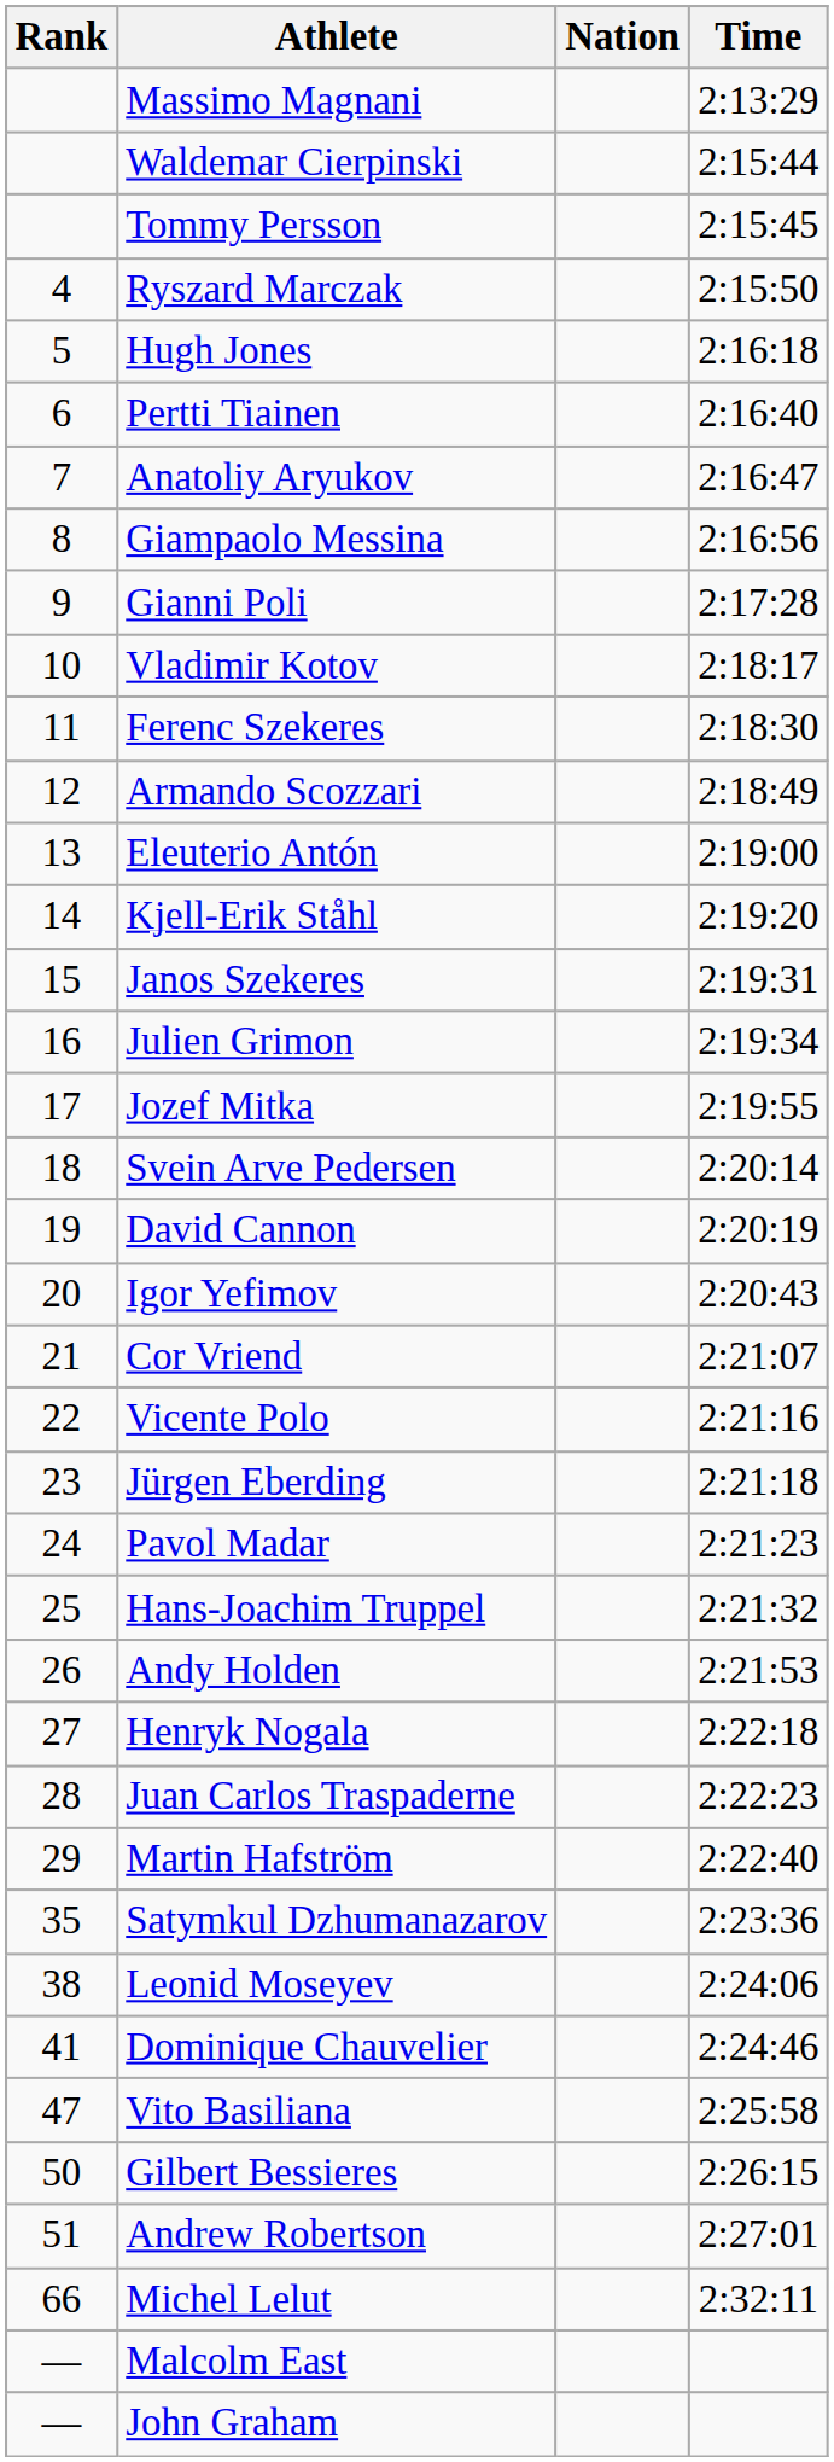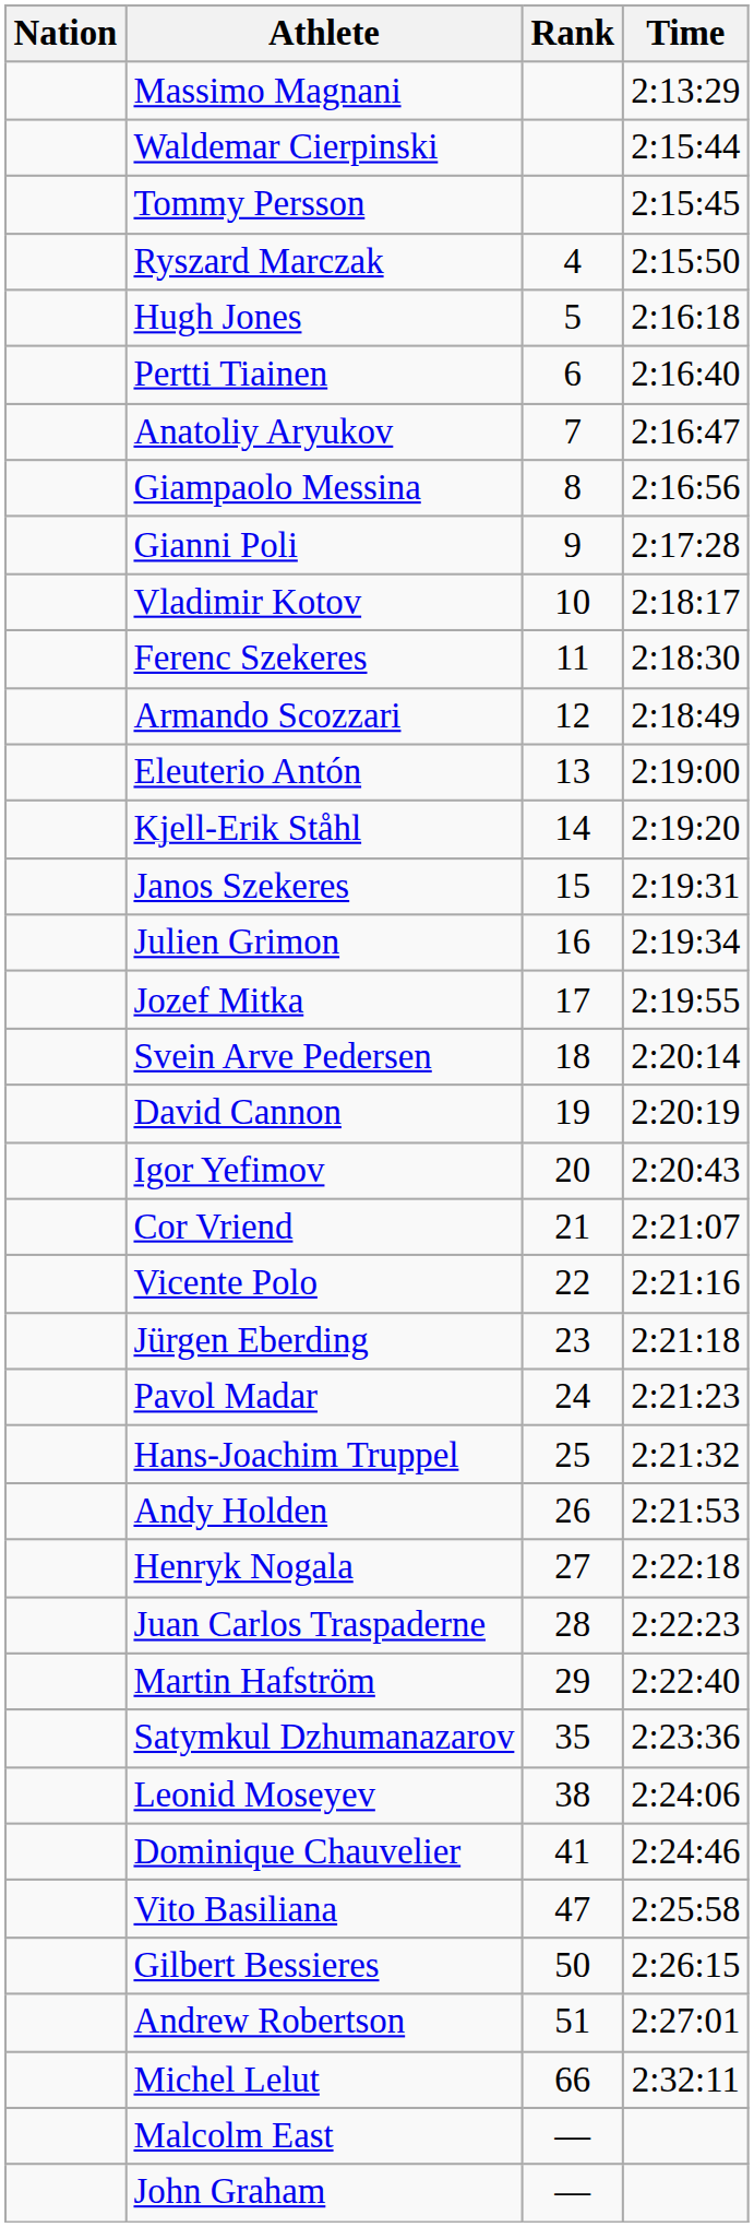 <table class="wikitable sortable" style="text-align:center;">
 <tr>
+<th>Nation</th>
+<th>Athlete</th>
 <th>Rank</th>
-<th>Athlete</th>
-<th>Nation</th>
 <th>Time</th>
 </tr>
 <tr>
+<td align=left></td>
+<td align=left><a href='#'>Massimo Magnani</a></td>
 <td></td>
-<td align=left><a href='#'>Massimo Magnani</a></td>
-<td align=left></td>
 <td>2:13:29</td>
 </tr>
 <tr>
+<td align=left></td>
+<td align=left><a href='#'>Waldemar Cierpinski</a></td>
 <td></td>
-<td align=left><a href='#'>Waldemar Cierpinski</a></td>
-<td align=left></td>
 <td>2:15:44</td>
 </tr>
 <tr>
+<td align=left></td>
+<td align=left><a href='#'>Tommy Persson</a></td>
 <td></td>
-<td align=left><a href='#'>Tommy Persson</a></td>
-<td align=left></td>
 <td>2:15:45</td>
 </tr>
 <tr>
+<td align=left></td>
+<td align=left><a href='#'>Ryszard Marczak</a></td>
 <td>4</td>
-<td align=left><a href='#'>Ryszard Marczak</a></td>
-<td align=left></td>
 <td>2:15:50</td>
 </tr>
 <tr>
+<td align=left></td>
+<td align=left><a href='#'>Hugh Jones</a></td>
 <td>5</td>
-<td align=left><a href='#'>Hugh Jones</a></td>
-<td align=left></td>
 <td>2:16:18</td>
 </tr>
 <tr>
+<td align=left></td>
+<td align=left><a href='#'>Pertti Tiainen</a></td>
 <td>6</td>
-<td align=left><a href='#'>Pertti Tiainen</a></td>
-<td align=left></td>
 <td>2:16:40</td>
 </tr>
 <tr>
+<td align=left></td>
+<td align=left><a href='#'>Anatoliy Aryukov</a></td>
 <td>7</td>
-<td align=left><a href='#'>Anatoliy Aryukov</a></td>
-<td align=left></td>
 <td>2:16:47</td>
 </tr>
 <tr>
+<td align=left></td>
+<td align=left><a href='#'>Giampaolo Messina</a></td>
 <td>8</td>
-<td align=left><a href='#'>Giampaolo Messina</a></td>
-<td align=left></td>
 <td>2:16:56</td>
 </tr>
 <tr>
+<td align=left></td>
+<td align=left><a href='#'>Gianni Poli</a></td>
 <td>9</td>
-<td align=left><a href='#'>Gianni Poli</a></td>
-<td align=left></td>
 <td>2:17:28</td>
 </tr>
 <tr>
+<td align=left></td>
+<td align=left><a href='#'>Vladimir Kotov</a></td>
 <td>10</td>
-<td align=left><a href='#'>Vladimir Kotov</a></td>
-<td align=left></td>
 <td>2:18:17</td>
 </tr>
 <tr>
+<td align=left></td>
+<td align=left><a href='#'>Ferenc Szekeres</a></td>
 <td>11</td>
-<td align=left><a href='#'>Ferenc Szekeres</a></td>
-<td align=left></td>
 <td>2:18:30</td>
 </tr>
 <tr>
+<td align=left></td>
+<td align=left><a href='#'>Armando Scozzari</a></td>
 <td>12</td>
-<td align=left><a href='#'>Armando Scozzari</a></td>
-<td align=left></td>
 <td>2:18:49</td>
 </tr>
 <tr>
+<td align=left></td>
+<td align=left><a href='#'>Eleuterio Antón</a></td>
 <td>13</td>
-<td align=left><a href='#'>Eleuterio Antón</a></td>
-<td align=left></td>
 <td>2:19:00</td>
 </tr>
 <tr>
+<td align=left></td>
+<td align=left><a href='#'>Kjell-Erik Ståhl</a></td>
 <td>14</td>
-<td align=left><a href='#'>Kjell-Erik Ståhl</a></td>
-<td align=left></td>
 <td>2:19:20</td>
 </tr>
 <tr>
+<td align=left></td>
+<td align=left><a href='#'>Janos Szekeres</a></td>
 <td>15</td>
-<td align=left><a href='#'>Janos Szekeres</a></td>
-<td align=left></td>
 <td>2:19:31</td>
 </tr>
 <tr>
+<td align=left></td>
+<td align=left><a href='#'>Julien Grimon</a></td>
 <td>16</td>
-<td align=left><a href='#'>Julien Grimon</a></td>
-<td align=left></td>
 <td>2:19:34</td>
 </tr>
 <tr>
+<td align=left></td>
+<td align=left><a href='#'>Jozef Mitka</a></td>
 <td>17</td>
-<td align=left><a href='#'>Jozef Mitka</a></td>
-<td align=left></td>
 <td>2:19:55</td>
 </tr>
 <tr>
+<td align=left></td>
+<td align=left><a href='#'>Svein Arve Pedersen</a></td>
 <td>18</td>
-<td align=left><a href='#'>Svein Arve Pedersen</a></td>
-<td align=left></td>
 <td>2:20:14</td>
 </tr>
 <tr>
+<td align=left></td>
+<td align=left><a href='#'>David Cannon</a></td>
 <td>19</td>
-<td align=left><a href='#'>David Cannon</a></td>
-<td align=left></td>
 <td>2:20:19</td>
 </tr>
 <tr>
+<td align=left></td>
+<td align=left><a href='#'>Igor Yefimov</a></td>
 <td>20</td>
-<td align=left><a href='#'>Igor Yefimov</a></td>
-<td align=left></td>
 <td>2:20:43</td>
 </tr>
 <tr>
+<td align=left></td>
+<td align=left><a href='#'>Cor Vriend</a></td>
 <td>21</td>
-<td align=left><a href='#'>Cor Vriend</a></td>
-<td align=left></td>
 <td>2:21:07</td>
 </tr>
 <tr>
+<td align=left></td>
+<td align=left><a href='#'>Vicente Polo</a></td>
 <td>22</td>
-<td align=left><a href='#'>Vicente Polo</a></td>
-<td align=left></td>
 <td>2:21:16</td>
 </tr>
 <tr>
+<td align=left></td>
+<td align=left><a href='#'>Jürgen Eberding</a></td>
 <td>23</td>
-<td align=left><a href='#'>Jürgen Eberding</a></td>
-<td align=left></td>
 <td>2:21:18</td>
 </tr>
 <tr>
+<td align=left></td>
+<td align=left><a href='#'>Pavol Madar</a></td>
 <td>24</td>
-<td align=left><a href='#'>Pavol Madar</a></td>
-<td align=left></td>
 <td>2:21:23</td>
 </tr>
 <tr>
+<td align=left></td>
+<td align=left><a href='#'>Hans-Joachim Truppel</a></td>
 <td>25</td>
-<td align=left><a href='#'>Hans-Joachim Truppel</a></td>
-<td align=left></td>
 <td>2:21:32</td>
 </tr>
 <tr>
+<td align=left></td>
+<td align=left><a href='#'>Andy Holden</a></td>
 <td>26</td>
-<td align=left><a href='#'>Andy Holden</a></td>
-<td align=left></td>
 <td>2:21:53</td>
 </tr>
 <tr>
+<td align=left></td>
+<td align=left><a href='#'>Henryk Nogala</a></td>
 <td>27</td>
-<td align=left><a href='#'>Henryk Nogala</a></td>
-<td align=left></td>
 <td>2:22:18</td>
 </tr>
 <tr>
+<td align=left></td>
+<td align=left><a href='#'>Juan Carlos Traspaderne</a></td>
 <td>28</td>
-<td align=left><a href='#'>Juan Carlos Traspaderne</a></td>
-<td align=left></td>
 <td>2:22:23</td>
 </tr>
 <tr>
+<td align=left></td>
+<td align=left><a href='#'>Martin Hafström</a></td>
 <td>29</td>
-<td align=left><a href='#'>Martin Hafström</a></td>
-<td align=left></td>
 <td>2:22:40</td>
 </tr>
 <tr>
+<td align=left></td>
+<td align=left><a href='#'>Satymkul Dzhumanazarov</a></td>
 <td>35</td>
-<td align=left><a href='#'>Satymkul Dzhumanazarov</a></td>
-<td align=left></td>
 <td>2:23:36</td>
 </tr>
 <tr>
+<td align=left></td>
+<td align=left><a href='#'>Leonid Moseyev</a></td>
 <td>38</td>
-<td align=left><a href='#'>Leonid Moseyev</a></td>
-<td align=left></td>
 <td>2:24:06</td>
 </tr>
 <tr>
+<td align=left></td>
+<td align=left><a href='#'>Dominique Chauvelier</a></td>
 <td>41</td>
-<td align=left><a href='#'>Dominique Chauvelier</a></td>
-<td align=left></td>
 <td>2:24:46</td>
 </tr>
 <tr>
+<td align=left></td>
+<td align=left><a href='#'>Vito Basiliana</a></td>
 <td>47</td>
-<td align=left><a href='#'>Vito Basiliana</a></td>
-<td align=left></td>
 <td>2:25:58</td>
 </tr>
 <tr>
+<td align=left></td>
+<td align=left><a href='#'>Gilbert Bessieres</a></td>
 <td>50</td>
-<td align=left><a href='#'>Gilbert Bessieres</a></td>
-<td align=left></td>
 <td>2:26:15</td>
 </tr>
 <tr>
+<td align=left></td>
+<td align=left><a href='#'>Andrew Robertson</a></td>
 <td>51</td>
-<td align=left><a href='#'>Andrew Robertson</a></td>
-<td align=left></td>
 <td>2:27:01</td>
 </tr>
 <tr>
+<td align=left></td>
+<td align=left><a href='#'>Michel Lelut</a></td>
 <td>66</td>
-<td align=left><a href='#'>Michel Lelut</a></td>
-<td align=left></td>
 <td>2:32:11</td>
 </tr>
 <tr>
+<td align=left></td>
+<td align=left><a href='#'>Malcolm East</a></td>
 <td>—</td>
-<td align=left><a href='#'>Malcolm East</a></td>
-<td align=left></td>
 <td></td>
 </tr>
 <tr>
+<td align=left></td>
+<td align=left><a href='#'>John Graham</a></td>
 <td>—</td>
-<td align=left><a href='#'>John Graham</a></td>
-<td align=left></td>
 <td></td>
 </tr>
 </table>
